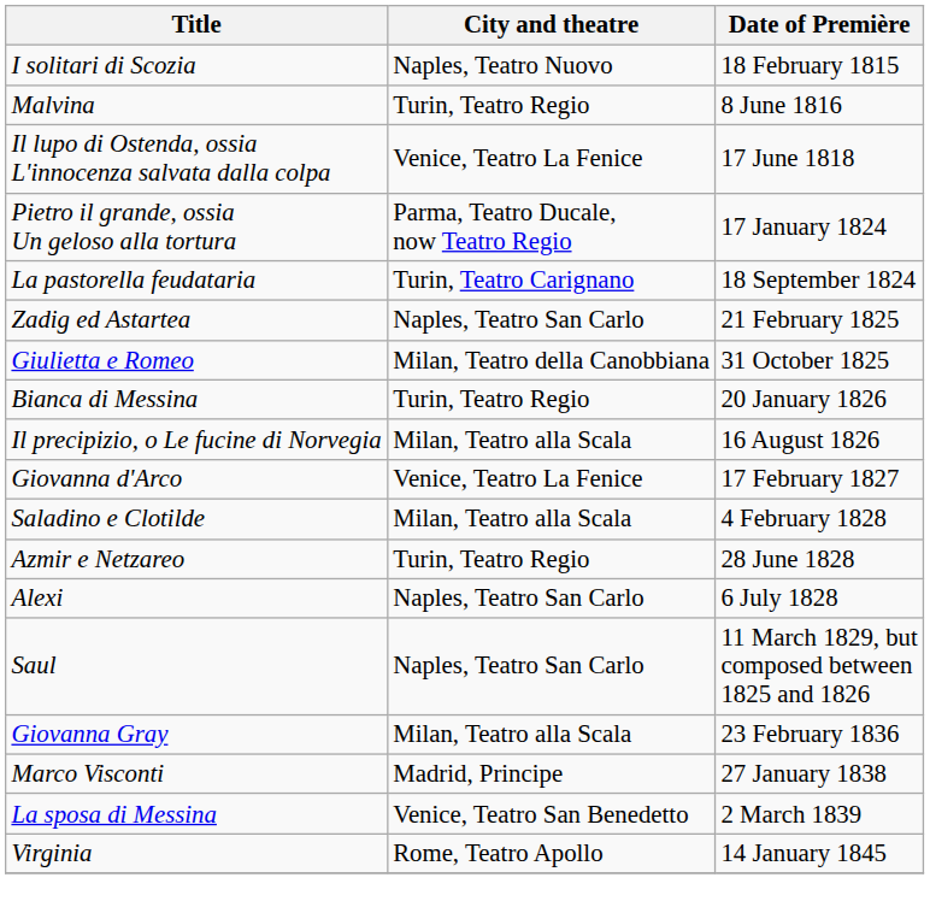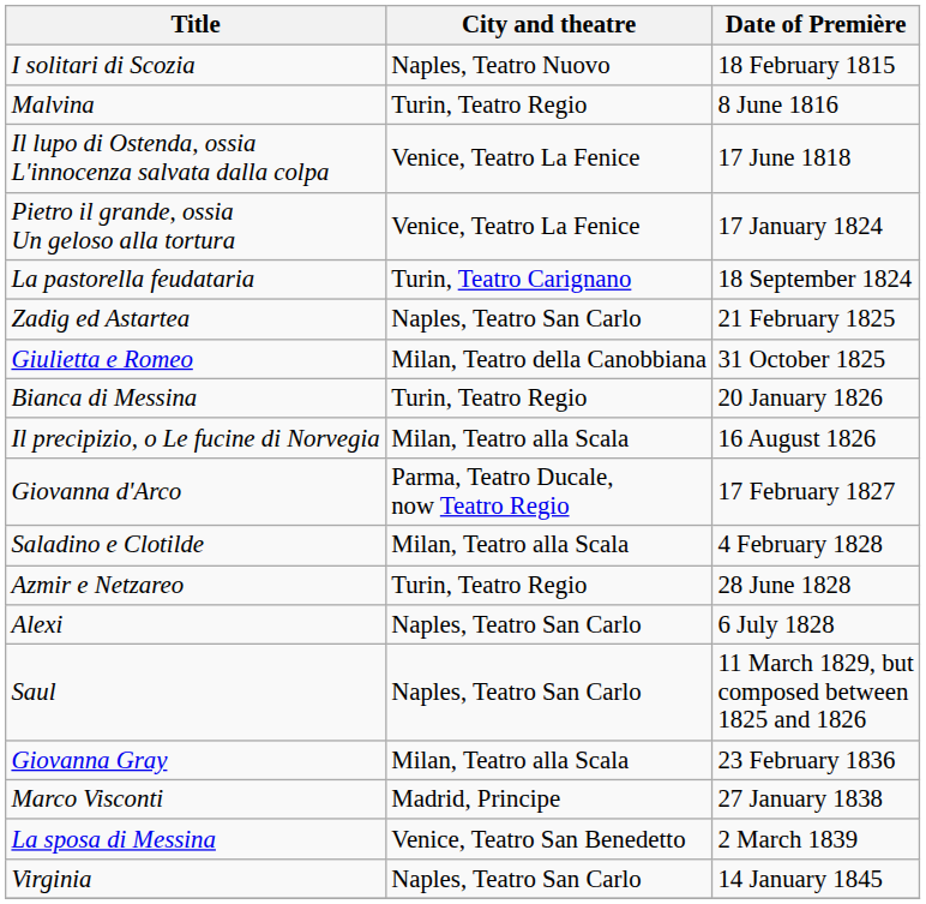 <table class="wikitable sortable">
 <tr>
 <th>Title</th>
 <th>City and theatre</th>
 <th>Date of Première</th>
 </tr>
 <tr>
 <td><em>I solitari di Scozia</em></td>
 <td>Naples, Teatro Nuovo</td>
 <td>18 February 1815</td>
 </tr>
 <tr>
 <td><em>Malvina</em></td>
 <td>Turin, Teatro Regio</td>
 <td>8 June 1816</td>
 </tr>
 <tr>
 <td><em>Il lupo di Ostenda, ossia <br>L'innocenza salvata dalla colpa</em></td>
 <td>Venice, Teatro La Fenice</td>
 <td>17 June 1818</td>
 </tr>
 <tr>
 <td><em>Pietro il grande, ossia <br>Un geloso alla tortura</em></td>
-<td>Parma, Teatro Ducale,<br>now <a href='#'>Teatro Regio</a></td>
+<td>Venice, Teatro La Fenice</td>
 <td>17 January 1824</td>
 </tr>
 <tr>
 <td><em>La pastorella feudataria</em></td>
 <td>Turin, <a href='#'>Teatro Carignano</a></td>
 <td>18 September 1824</td>
 </tr>
 <tr>
 <td><em>Zadig ed Astartea</em></td>
 <td>Naples, Teatro San Carlo</td>
 <td>21 February 1825</td>
 </tr>
 <tr>
 <td><em><a href='#'>Giulietta e Romeo</a></em></td>
 <td>Milan, Teatro della Canobbiana</td>
 <td>31 October 1825</td>
 </tr>
 <tr>
 <td><em>Bianca di Messina</em></td>
 <td>Turin, Teatro Regio</td>
 <td>20 January 1826</td>
 </tr>
 <tr>
 <td><em>Il precipizio, o Le fucine di Norvegia</em></td>
 <td>Milan, Teatro alla Scala</td>
 <td>16 August 1826</td>
 </tr>
 <tr>
 <td><em>Giovanna d'Arco</em></td>
-<td>Venice, Teatro La Fenice</td>
+<td>Parma, Teatro Ducale,<br>now <a href='#'>Teatro Regio</a></td>
 <td>17 February 1827</td>
 </tr>
 <tr>
 <td><em>Saladino e Clotilde</em></td>
 <td>Milan, Teatro alla Scala</td>
 <td>4 February 1828</td>
 </tr>
 <tr>
 <td><em>Azmir e Netzareo</em></td>
 <td>Turin, Teatro Regio</td>
 <td>28 June 1828</td>
 </tr>
 <tr>
 <td><em>Alexi</em></td>
 <td>Naples, Teatro San Carlo</td>
 <td>6 July 1828</td>
 </tr>
 <tr>
 <td><em>Saul</em></td>
 <td>Naples, Teatro San Carlo</td>
 <td>11 March 1829, but <br>composed between <br>1825 and 1826</td>
 </tr>
 <tr>
 <td><em><a href='#'>Giovanna Gray</a></em></td>
 <td>Milan, Teatro alla Scala</td>
 <td>23 February 1836</td>
 </tr>
 <tr>
 <td><em>Marco Visconti</em></td>
 <td>Madrid, Principe</td>
 <td>27 January 1838</td>
 </tr>
 <tr>
 <td><em><a href='#'>La sposa di Messina</a></em></td>
 <td>Venice, Teatro San Benedetto</td>
 <td>2 March 1839</td>
 </tr>
 <tr>
 <td><em>Virginia</em></td>
-<td>Rome, Teatro Apollo</td>
+<td>Naples, Teatro San Carlo</td>
 <td>14 January 1845</td>
 </tr>
 <tr>
 </tr>
 </table>
